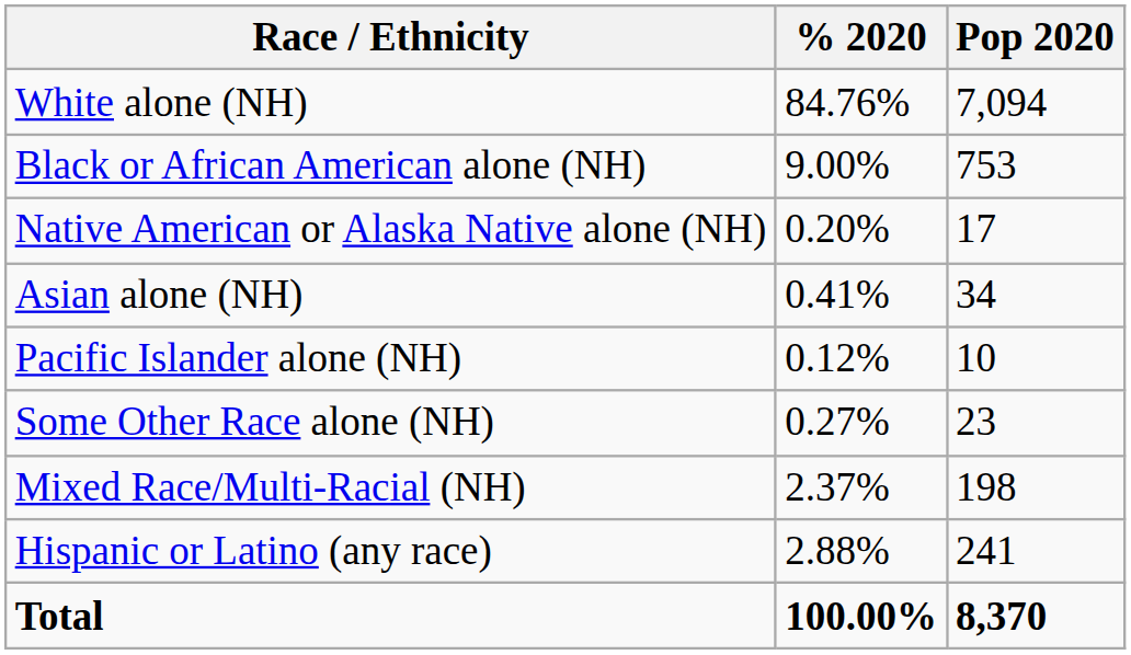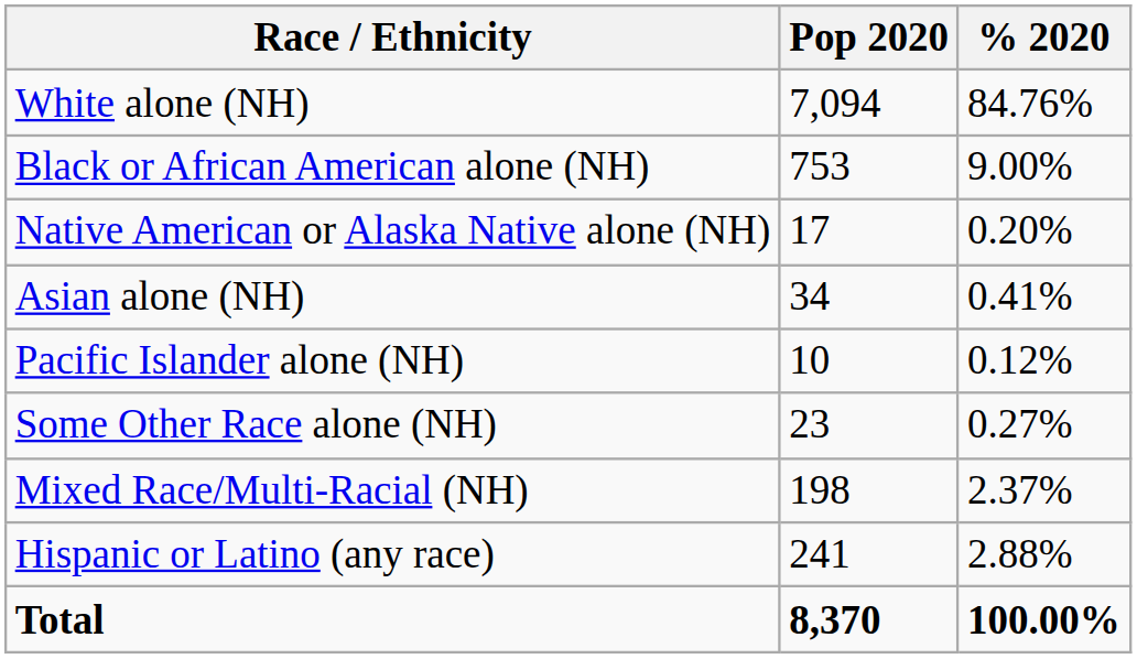 <table class="wikitable">
 <tr>
 <th>Race / Ethnicity</th>
+<th>Pop 2020</th>
 <th>% 2020</th>
-<th>Pop 2020</th>
 </tr>
 <tr>
 <td><a href='#'>White</a> alone (NH)</td>
+<td>7,094</td>
 <td>84.76%</td>
-<td>7,094</td>
 </tr>
 <tr>
 <td><a href='#'>Black or African American</a> alone (NH)</td>
+<td>753</td>
 <td>9.00%</td>
-<td>753</td>
 </tr>
 <tr>
 <td><a href='#'>Native American</a> or <a href='#'>Alaska Native</a> alone (NH)</td>
+<td>17</td>
 <td>0.20%</td>
-<td>17</td>
 </tr>
 <tr>
 <td><a href='#'>Asian</a> alone (NH)</td>
+<td>34</td>
 <td>0.41%</td>
-<td>34</td>
 </tr>
 <tr>
 <td><a href='#'>Pacific Islander</a> alone (NH)</td>
+<td>10</td>
 <td>0.12%</td>
-<td>10</td>
 </tr>
 <tr>
 <td><a href='#'>Some Other Race</a> alone (NH)</td>
+<td>23</td>
 <td>0.27%</td>
-<td>23</td>
 </tr>
 <tr>
 <td><a href='#'>Mixed Race/Multi-Racial</a> (NH)</td>
+<td>198</td>
 <td>2.37%</td>
-<td>198</td>
 </tr>
 <tr>
 <td><a href='#'>Hispanic or Latino</a> (any race)</td>
+<td>241</td>
 <td>2.88%</td>
-<td>241</td>
 </tr>
 <tr>
 <td><strong>Total</strong></td>
+<td><strong>8,370</strong></td>
 <td><strong>100.00%</strong></td>
-<td><strong>8,370</strong></td>
 </tr>
 </table>
